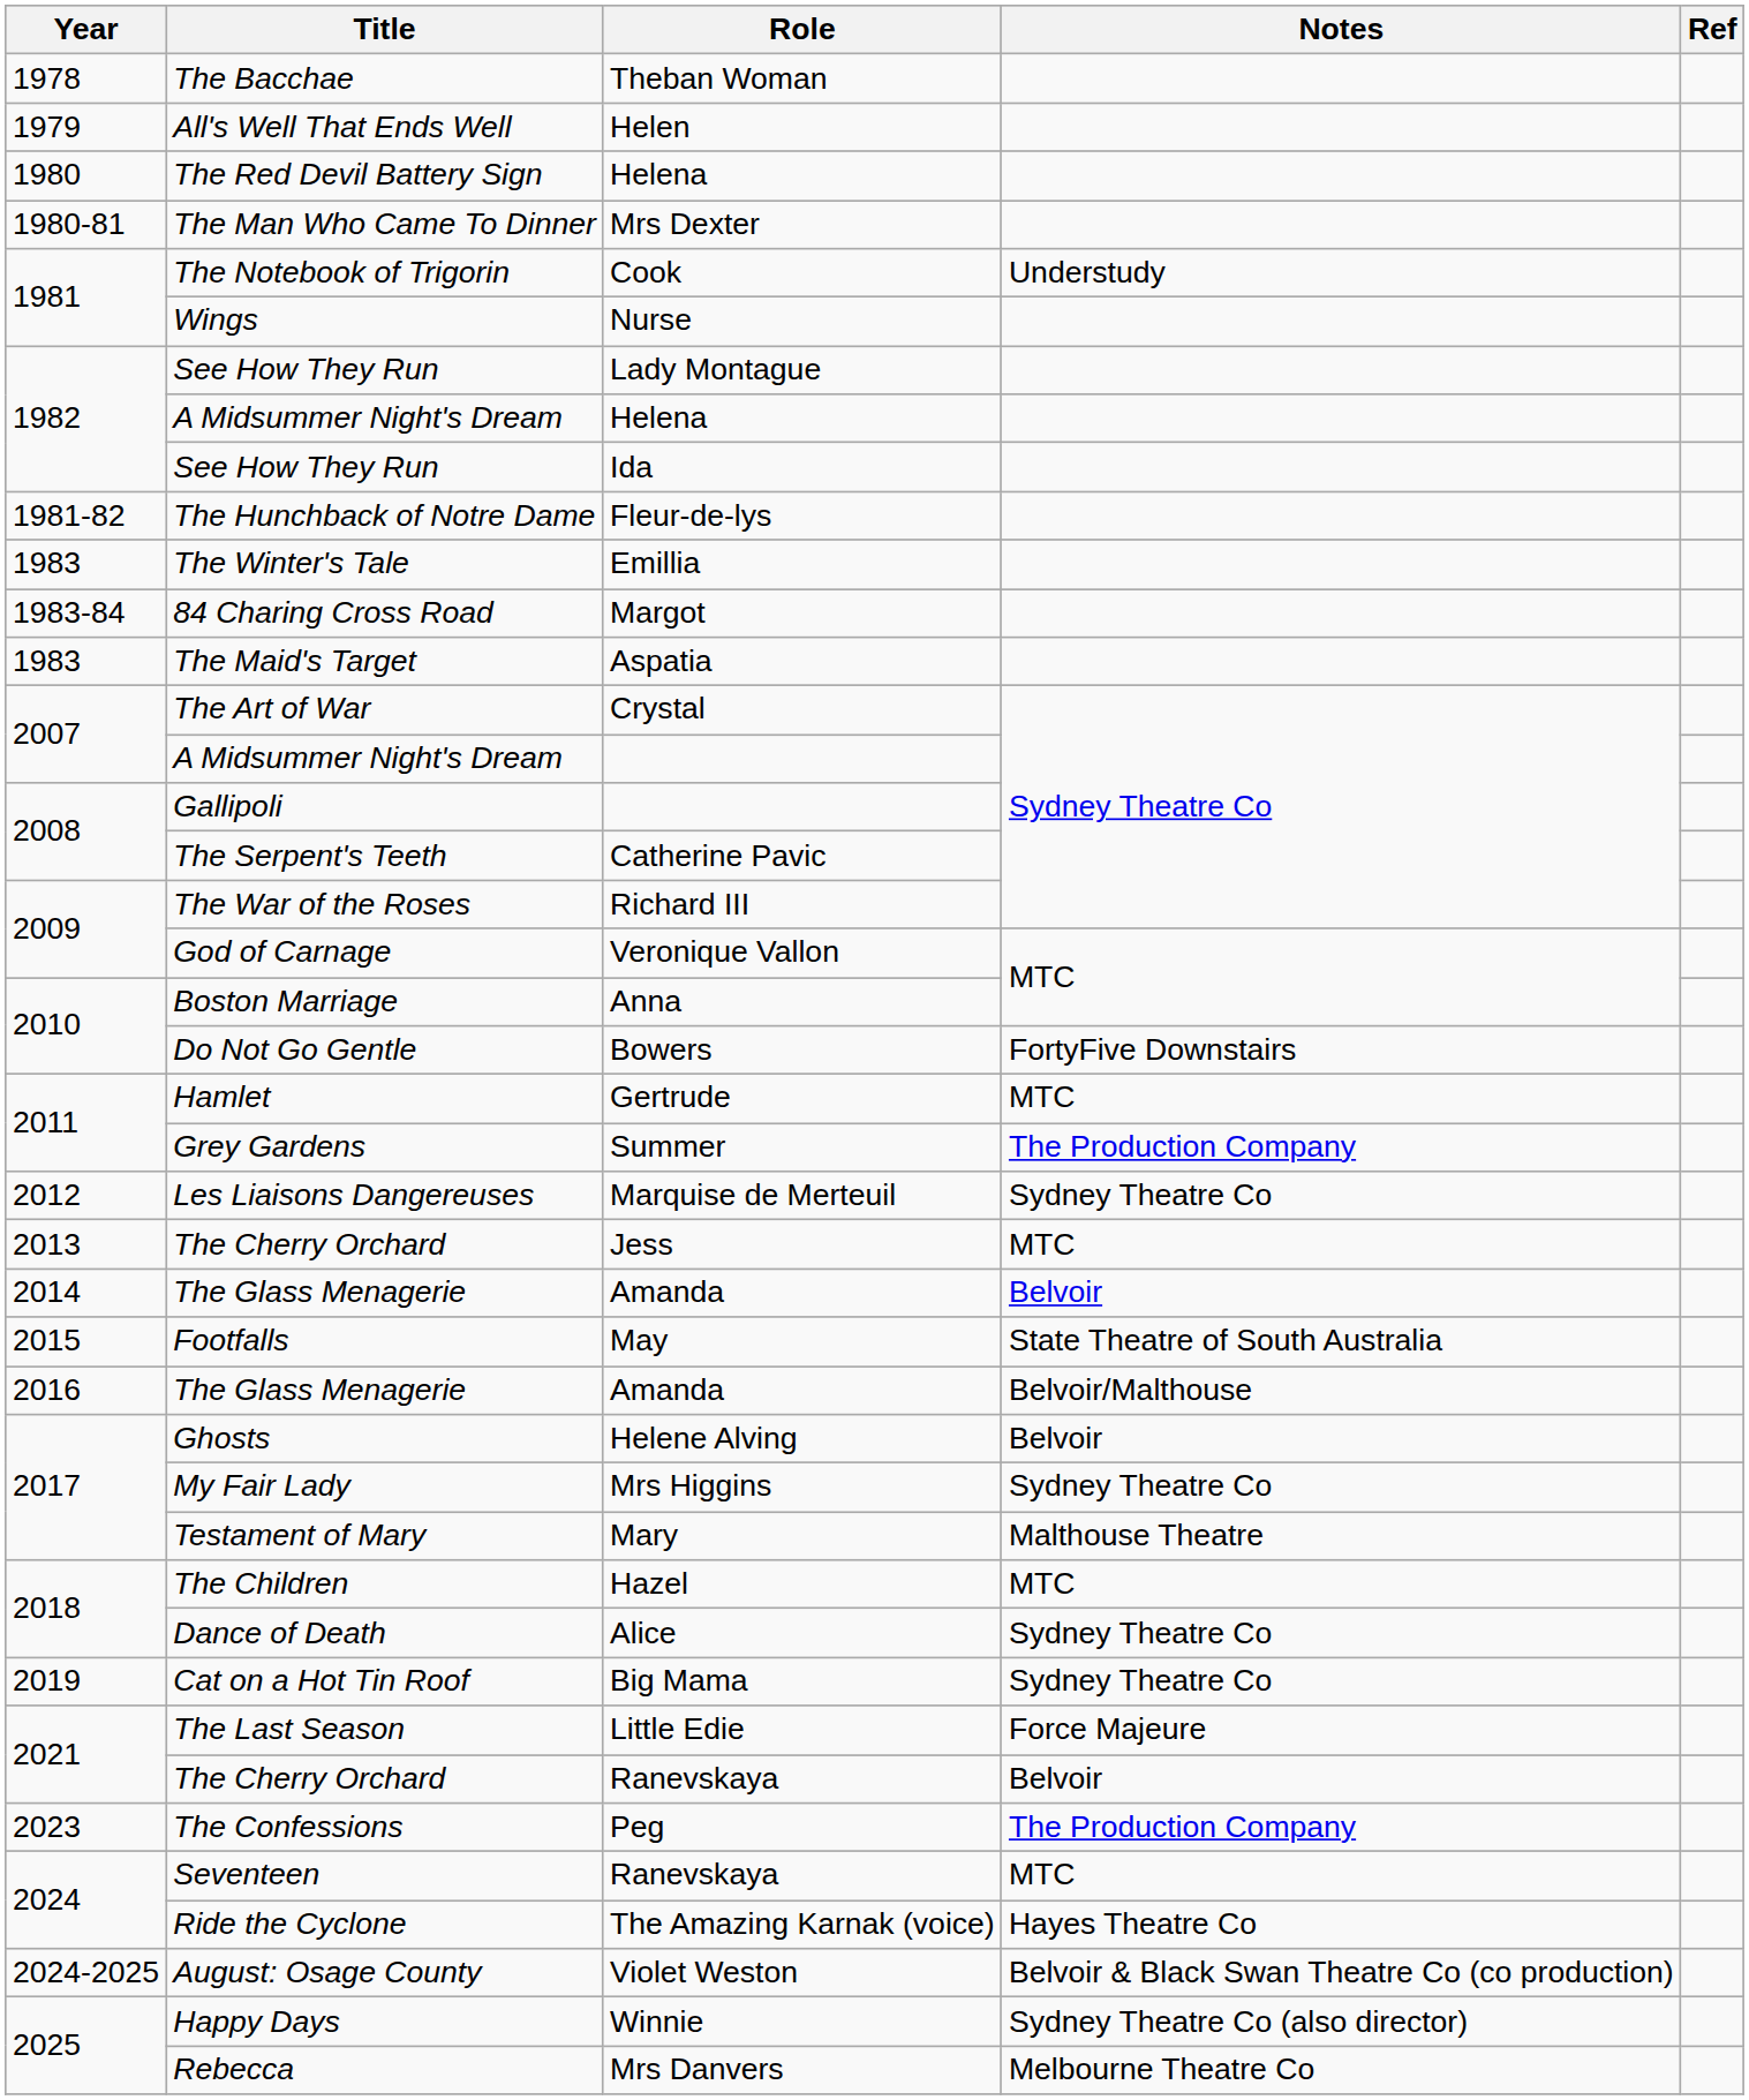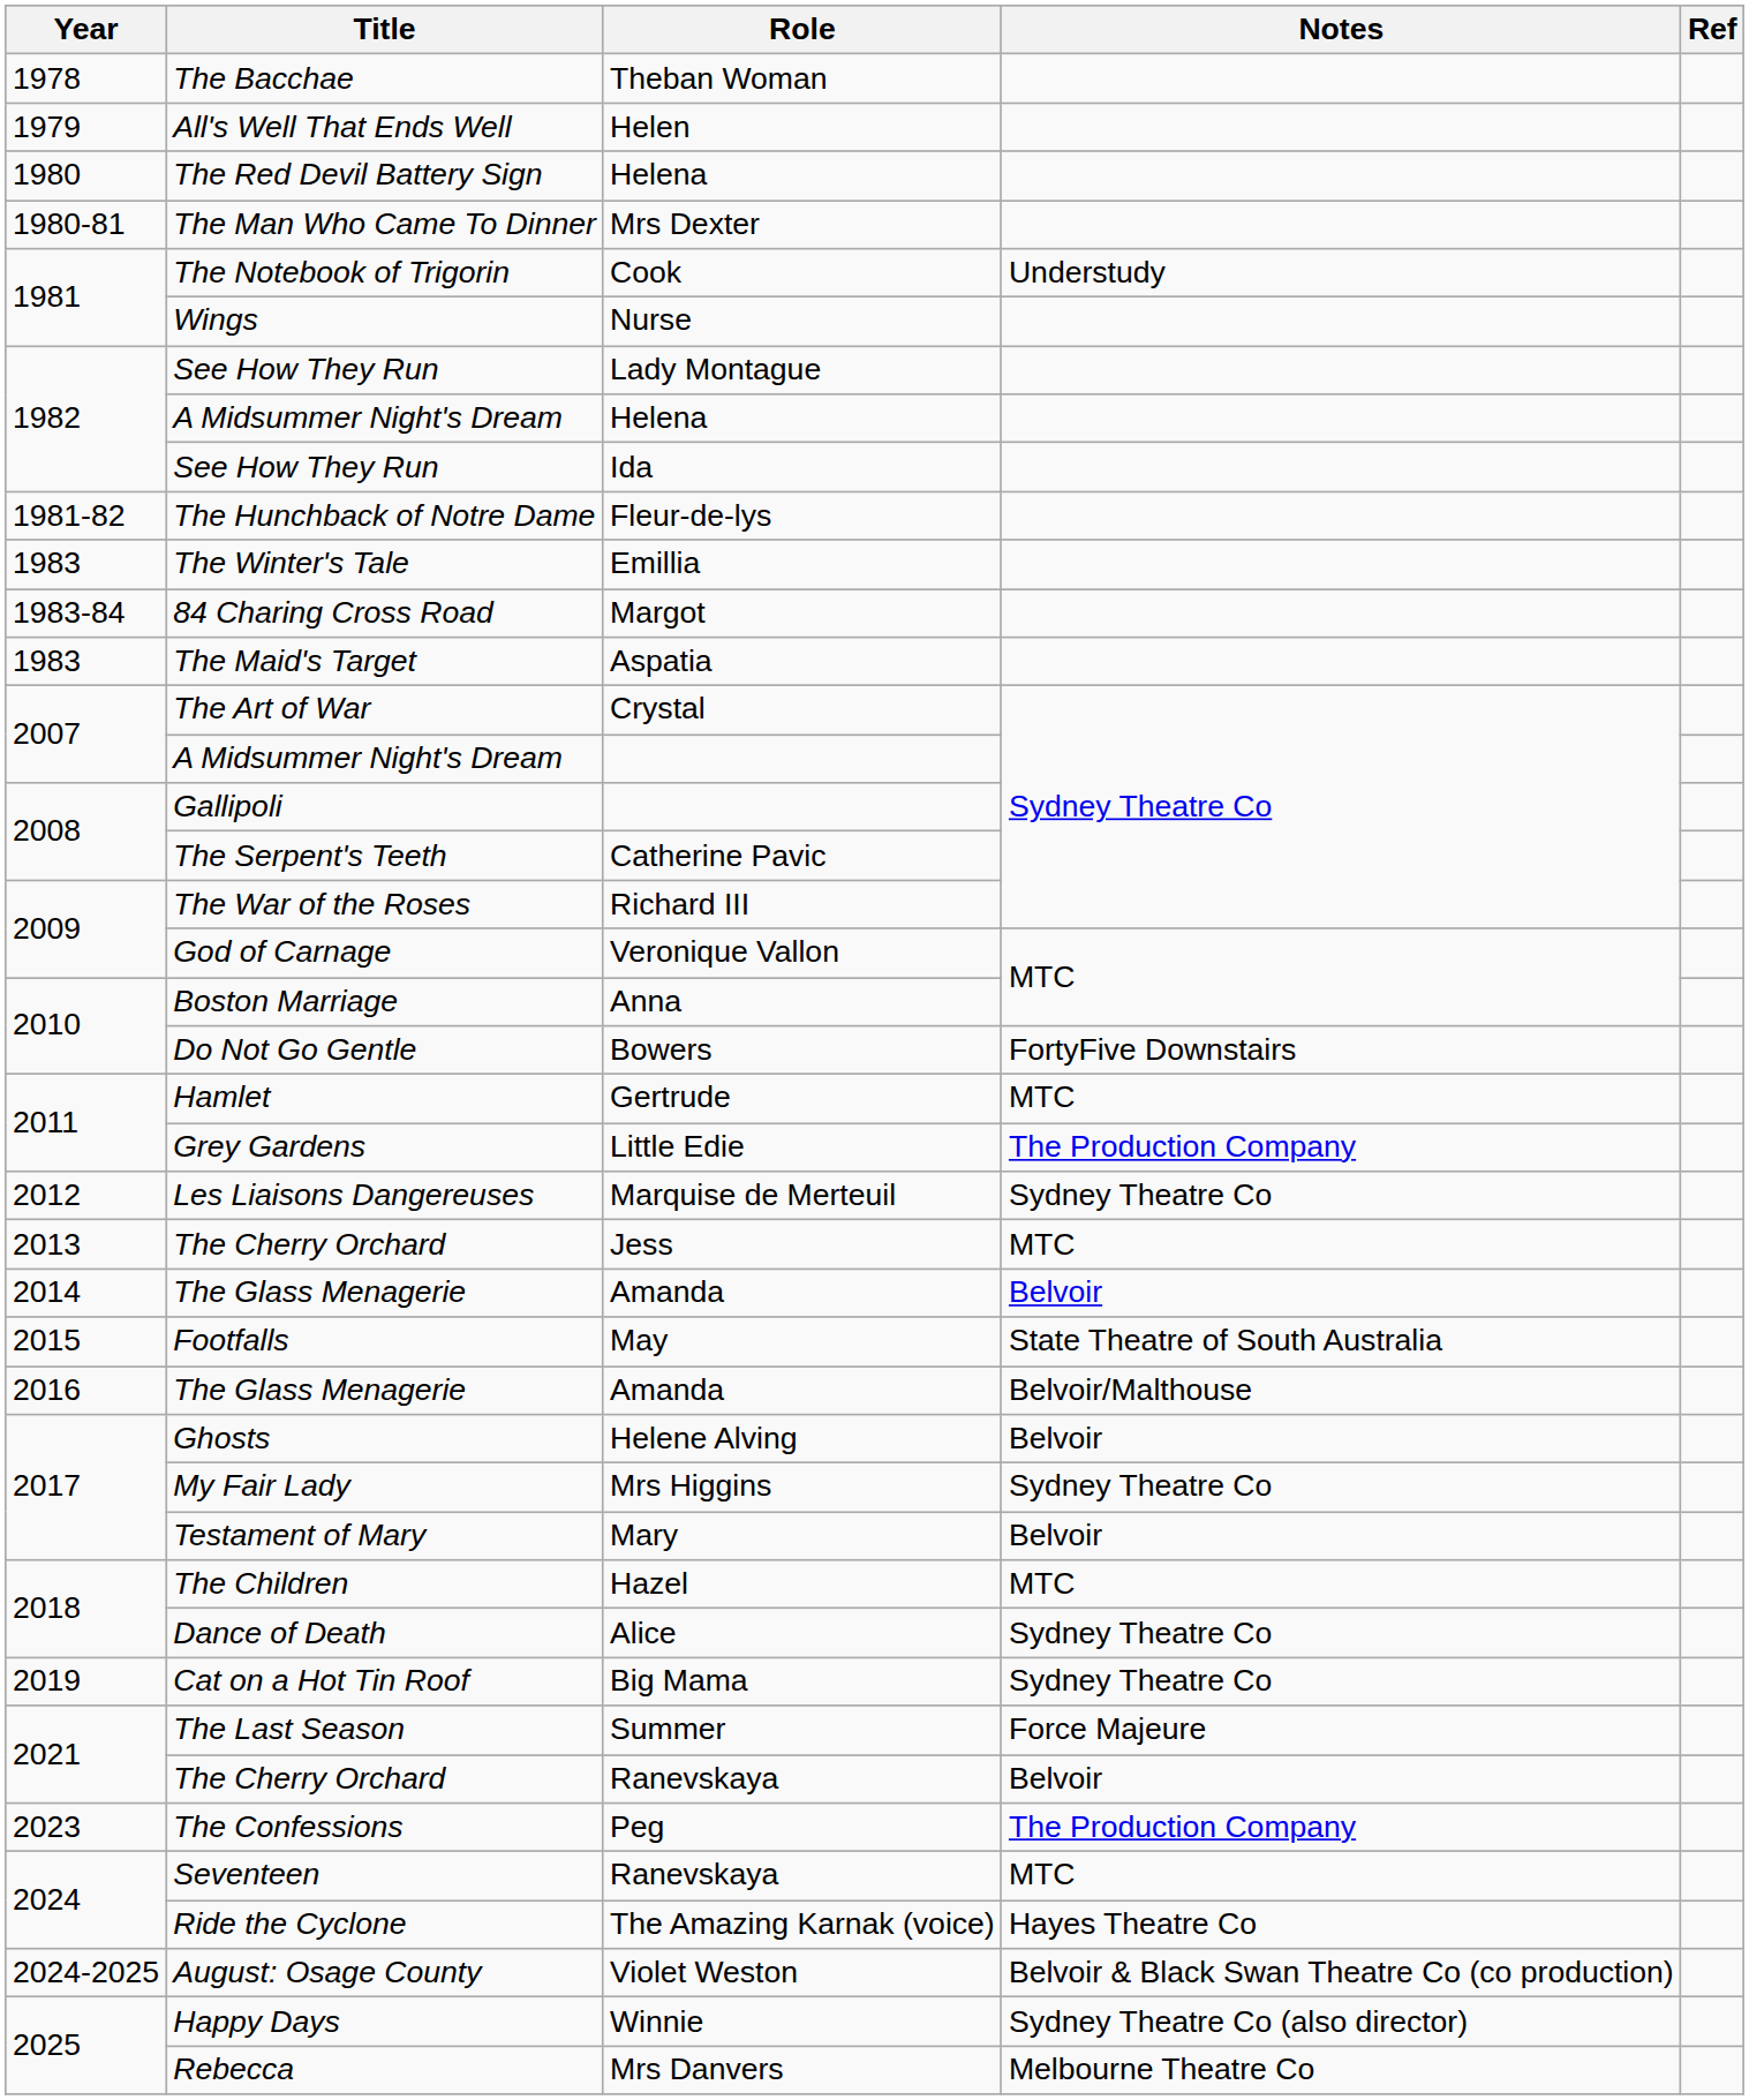 <table class="wikitable sortable">
 <tr>
 <th>Year</th>
 <th>Title</th>
 <th>Role</th>
 <th class="unsortable">Notes</th>
 <th>Ref</th>
 </tr>
 <tr>
 <td>1978</td>
 <td data-sort-value="Bacchae, The"><em>The Bacchae</em></td>
 <td>Theban Woman</td>
 <td></td>
 <td></td>
 </tr>
 <tr>
 <td>1979</td>
 <td><em>All's Well That Ends Well</em></td>
 <td>Helen</td>
 <td></td>
 <td></td>
 </tr>
 <tr>
 <td>1980</td>
 <td data-sort-value="Red Devil Battery Sign, The"><em>The Red Devil Battery Sign</em></td>
 <td>Helena</td>
 <td></td>
 <td></td>
 </tr>
 <tr>
 <td>1980-81</td>
 <td data-sort-value="Man Who Came To Dinner, The"><em>The Man Who Came To Dinner</em></td>
 <td>Mrs Dexter</td>
 <td></td>
 <td></td>
 </tr>
 <tr>
 <td rowspan="2">1981</td>
 <td data-sort-value="Notebook of Trigorin, The"><em>The Notebook of Trigorin</em></td>
 <td>Cook</td>
 <td>Understudy</td>
 <td></td>
 </tr>
 <tr>
 <td><em>Wings</em></td>
 <td>Nurse</td>
 <td></td>
 <td></td>
 </tr>
 <tr>
 <td rowspan="3">1982</td>
 <td><em>See How They Run</em></td>
 <td>Lady Montague</td>
 <td></td>
 <td></td>
 </tr>
 <tr>
 <td data-sort-value="Midsummer Night's Dream, A"><em>A Midsummer Night's Dream</em></td>
 <td>Helena</td>
 <td></td>
 <td></td>
 </tr>
 <tr>
 <td><em>See How They Run</em></td>
 <td>Ida</td>
 <td></td>
 <td></td>
 </tr>
 <tr>
 <td>1981-82</td>
 <td data-sort-value="Hunchback of Notre Dame, The"><em>The Hunchback of Notre Dame</em></td>
 <td>Fleur-de-lys</td>
 <td></td>
 <td></td>
 </tr>
 <tr>
 <td>1983</td>
 <td data-sort-value="Winter's Tale, The"><em>The Winter's Tale</em></td>
 <td>Emillia</td>
 <td></td>
 <td></td>
 </tr>
 <tr>
 <td>1983-84</td>
 <td><em>84 Charing Cross Road</em></td>
 <td>Margot</td>
 <td></td>
 <td></td>
 </tr>
 <tr>
 <td>1983</td>
 <td data-sort-value="Maid's Target, The"><em>The Maid's Target</em></td>
 <td>Aspatia</td>
 <td></td>
 <td></td>
 </tr>
 <tr>
 <td rowspan="2">2007</td>
 <td data-sort-value="Art of War, The"><em>The Art of War</em></td>
 <td>Crystal</td>
 <td rowspan="5"><a href='#'>Sydney Theatre Co</a></td>
 <td></td>
 </tr>
 <tr>
 <td data-sort-value="Midsummer Night's Dream, A"><em>A Midsummer Night's Dream</em></td>
 <td></td>
 <td></td>
 </tr>
 <tr>
 <td rowspan="2">2008</td>
 <td><em>Gallipoli</em></td>
 <td></td>
 <td></td>
 </tr>
 <tr>
 <td data-sort-value="Serpent's Teeth, The"><em>The Serpent's Teeth</em></td>
 <td>Catherine Pavic</td>
 <td></td>
 </tr>
 <tr>
 <td rowspan="2">2009</td>
 <td data-sort-value="War of the Roses, The"><em>The War of the Roses</em></td>
 <td>Richard III</td>
 <td></td>
 </tr>
 <tr>
 <td><em>God of Carnage</em></td>
 <td>Veronique Vallon</td>
 <td rowspan="2">MTC</td>
 <td></td>
 </tr>
 <tr>
 <td rowspan="2">2010</td>
 <td><em>Boston Marriage</em></td>
 <td>Anna</td>
 <td></td>
 </tr>
 <tr>
 <td><em>Do Not Go Gentle</em></td>
 <td>Bowers</td>
 <td>FortyFive Downstairs</td>
 <td></td>
 </tr>
 <tr>
 <td rowspan="2">2011</td>
 <td><em>Hamlet</em></td>
 <td>Gertrude</td>
 <td>MTC</td>
 <td></td>
 </tr>
 <tr>
 <td><em>Grey Gardens</em></td>
-<td>Summer</td>
+<td>Little Edie</td>
 <td><a href='#'>The Production Company</a></td>
 <td></td>
 </tr>
 <tr>
 <td>2012</td>
 <td><em>Les Liaisons Dangereuses</em></td>
 <td>Marquise de Merteuil</td>
 <td>Sydney Theatre Co</td>
 <td></td>
 </tr>
 <tr>
 <td>2013</td>
 <td data-sort-value="Cherry Orchard, The"><em>The Cherry Orchard</em></td>
 <td>Jess</td>
 <td>MTC</td>
 <td></td>
 </tr>
 <tr>
 <td>2014</td>
 <td data-sort-value="Glass Menagerie, The"><em>The Glass Menagerie</em></td>
 <td>Amanda</td>
 <td><a href='#'>Belvoir</a></td>
 <td></td>
 </tr>
 <tr>
 <td>2015</td>
 <td><em>Footfalls</em></td>
 <td>May</td>
 <td>State Theatre of South Australia</td>
 <td></td>
 </tr>
 <tr>
 <td>2016</td>
 <td data-sort-value="Glass Menagerie, The"><em>The Glass Menagerie</em></td>
 <td>Amanda</td>
 <td>Belvoir/Malthouse</td>
 <td></td>
 </tr>
 <tr>
 <td rowspan="3">2017</td>
 <td><em>Ghosts</em></td>
 <td>Helene Alving</td>
 <td>Belvoir</td>
 <td></td>
 </tr>
 <tr>
 <td><em>My Fair Lady</em></td>
 <td>Mrs Higgins</td>
 <td>Sydney Theatre Co</td>
 <td></td>
 </tr>
 <tr>
 <td><em>Testament of Mary</em></td>
 <td>Mary</td>
-<td>Malthouse Theatre</td>
+<td>Belvoir</td>
 <td></td>
 </tr>
 <tr>
 <td rowspan="2">2018</td>
 <td data-sort-value="Children, The"><em>The Children</em></td>
 <td>Hazel</td>
 <td>MTC</td>
 <td></td>
 </tr>
 <tr>
 <td><em>Dance of Death</em></td>
 <td>Alice</td>
 <td>Sydney Theatre Co</td>
 <td></td>
 </tr>
 <tr>
 <td>2019</td>
 <td><em>Cat on a Hot Tin Roof</em></td>
 <td>Big Mama</td>
 <td>Sydney Theatre Co</td>
 <td></td>
 </tr>
 <tr>
 <td rowspan="2">2021</td>
 <td data-sort-value="Last Season, The"><em>The Last Season</em></td>
-<td>Little Edie</td>
+<td>Summer</td>
 <td>Force Majeure</td>
 <td></td>
 </tr>
 <tr>
 <td data-sort-value="Cherry Orchard, The"><em>The Cherry Orchard</em></td>
 <td>Ranevskaya</td>
 <td>Belvoir</td>
 <td></td>
 </tr>
 <tr>
 <td>2023</td>
 <td data-sort-value="Confessions, The"><em>The Confessions</em></td>
 <td>Peg</td>
 <td><a href='#'>The Production Company</a></td>
 <td></td>
 </tr>
 <tr>
 <td rowspan="2">2024</td>
 <td><em>Seventeen</em></td>
 <td>Ranevskaya</td>
 <td>MTC</td>
 <td></td>
 </tr>
 <tr>
 <td><em>Ride the Cyclone</em></td>
 <td>The Amazing Karnak (voice)</td>
 <td>Hayes Theatre Co</td>
 <td></td>
 </tr>
 <tr>
 <td>2024-2025</td>
 <td><em>August: Osage County</em></td>
 <td>Violet Weston</td>
 <td>Belvoir & Black Swan Theatre Co (co production)</td>
 <td></td>
 </tr>
 <tr>
 <td rowspan="2">2025</td>
 <td><em>Happy Days</em></td>
 <td>Winnie</td>
 <td>Sydney Theatre Co (also director)</td>
 <td></td>
 </tr>
 <tr>
 <td><em>Rebecca</em></td>
 <td>Mrs Danvers</td>
 <td>Melbourne Theatre Co</td>
 <td></td>
 </tr>
 </table>
